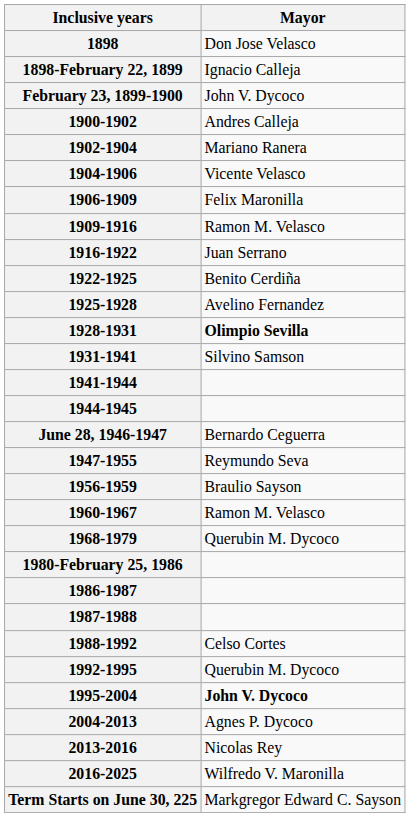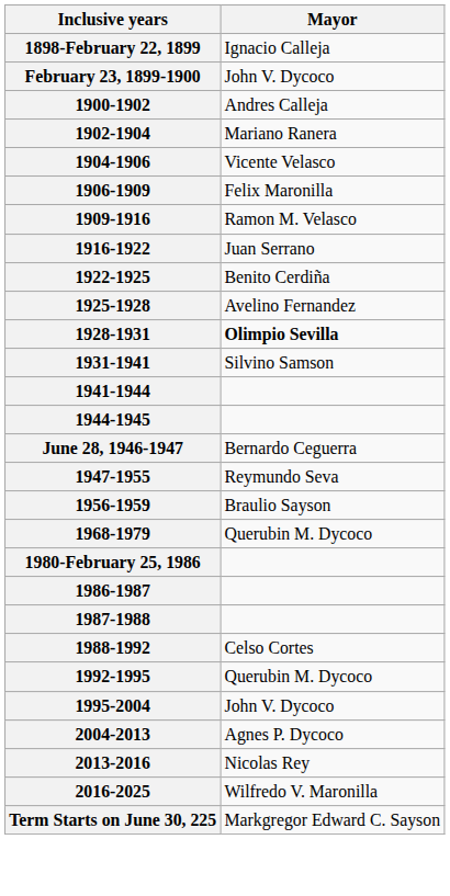 <table class="wikitable collapsible autocollapse" style="font-size:95%">
 <tr>
 <th scope="col">Inclusive years</th>
 <th scope="col">Mayor</th>
-</tr>
-<tr>
-<th scope="row">1898</th>
-<td>Don Jose Velasco</td>
 </tr>
 <tr>
 <th scope="row">1898-February 22, 1899</th>
 <td>Ignacio Calleja </td>
 </tr>
 <tr>
 <th scope="row">February 23, 1899-1900</th>
 <td>John V. Dycoco</td>
 </tr>
 <tr>
 <th scope="row">1900-1902</th>
 <td>Andres Calleja</td>
 </tr>
 <tr>
 <th scope="row">1902-1904</th>
 <td>Mariano Ranera</td>
 </tr>
 <tr>
 <th scope="row">1904-1906</th>
 <td>Vicente Velasco</td>
 </tr>
 <tr>
 <th scope="row">1906-1909</th>
 <td>Felix Maronilla</td>
 </tr>
 <tr>
 <th scope="row">1909-1916</th>
 <td>Ramon M. Velasco</td>
 </tr>
 <tr>
 <th scope="row">1916-1922</th>
 <td>Juan Serrano</td>
 </tr>
 <tr>
 <th scope="row">1922-1925</th>
 <td>Benito Cerdiña</td>
 </tr>
 <tr>
 <th scope="row">1925-1928</th>
 <td>Avelino Fernandez</td>
 </tr>
 <tr>
 <th scope="row">1928-1931</th>
 <td><strong>Olimpio Sevilla</strong></td>
 </tr>
 <tr>
 <th scope="row">1931-1941</th>
 <td>Silvino Samson</td>
 </tr>
 <tr>
 <th scope="row">1941-1944</th>
 <td></td>
 </tr>
 <tr>
 <th scope="row">1944-1945</th>
 <td></td>
 </tr>
 <tr>
 <th scope="row">June 28, 1946-1947</th>
 <td>Bernardo Ceguerra</td>
 </tr>
 <tr>
 <th scope="row">1947-1955</th>
 <td>Reymundo Seva</td>
 </tr>
 <tr>
 <th scope="row">1956-1959</th>
 <td>Braulio Sayson</td>
 </tr>
 <tr>
-<th scope="row">1960-1967</th>
-<td>Ramon M. Velasco</td>
-</tr>
-<tr>
 <th scope="row">1968-1979</th>
 <td>Querubin M. Dycoco</td>
 </tr>
 <tr>
 <th scope="row">1980-February 25, 1986</th>
 <td></td>
 </tr>
 <tr>
 <th scope="row">1986-1987</th>
 <td></td>
 </tr>
 <tr>
 <th scope="row">1987-1988</th>
 <td></td>
 </tr>
 <tr>
 <th scope="row">1988-1992</th>
 <td>Celso Cortes</td>
 </tr>
 <tr>
 <th scope="row">1992-1995</th>
 <td>Querubin M. Dycoco</td>
 </tr>
 <tr>
 <th scope="row">1995-2004</th>
-<td><strong>John V. Dycoco</strong></td>
+<td>John V. Dycoco</td>
 </tr>
 <tr>
 <th scope="row">2004-2013</th>
 <td>Agnes P. Dycoco</td>
 </tr>
 <tr>
 <th scope="row">2013-2016</th>
 <td>Nicolas Rey</td>
 </tr>
 <tr>
 <th scope="row">2016-2025</th>
 <td>Wilfredo V. Maronilla</td>
 </tr>
 <tr>
 <th scope="row">Term Starts on June 30, 225</th>
 <td>Markgregor Edward C. Sayson</td>
 </tr>
 </table>
